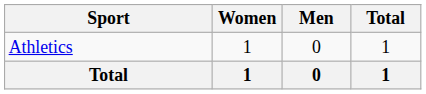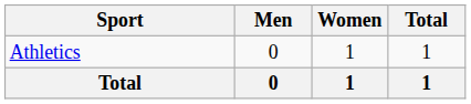 <table class="wikitable sortable" style="text-align:center;">
 <tr>
 <th width=180>Sport</th>
+<th width=55>Men</th>
 <th width=55>Women</th>
-<th width=55>Men</th>
 <th width=55>Total</th>
 </tr>
 <tr>
 <td align=left><a href='#'>Athletics</a></td>
+<td>0</td>
 <td>1</td>
-<td>0</td>
 <td>1</td>
 </tr>
 <tr>
 <th>Total</th>
+<th>0</th>
 <th>1</th>
-<th>0</th>
 <th>1</th>
 </tr>
 </table>
